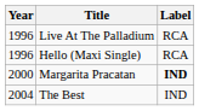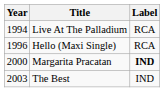 <table class="wikitable" style="text-align:center;">
 <tr>
 <th>Year</th>
 <th>Title</th>
 <th>Label</th>
 </tr>
 <tr>
-<td>1996</td>
+<td>1994</td>
 <td style="text-align:left;">Live At The Palladium</td>
 <td>RCA</td>
 </tr>
 <tr>
 <td>1996</td>
 <td style="text-align:left;">Hello (Maxi Single)</td>
 <td>RCA</td>
 </tr>
 <tr>
 <td>2000</td>
 <td style="text-align:left;">Margarita Pracatan</td>
 <td><strong>IND</strong></td>
 </tr>
 <tr>
-<td>2004</td>
+<td>2003</td>
 <td style="text-align:left;">The Best</td>
 <td>IND</td>
 </tr>
 </table>
